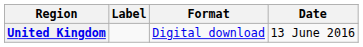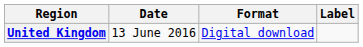 <table class="wikitable sortable plainrowheaders">
 <tr>
 <th>Region</th>
+<th>Date</th>
+<th>Format</th>
 <th>Label</th>
-<th>Format</th>
-<th>Date</th>
 </tr>
 <tr>
 <th scope="row"><a href='#'>United Kingdom</a></th>
+<td>13 June 2016</td>
+<td><a href='#'>Digital download</a></td>
 <td></td>
-<td><a href='#'>Digital download</a></td>
-<td>13 June 2016</td>
 </tr>
 </table>
